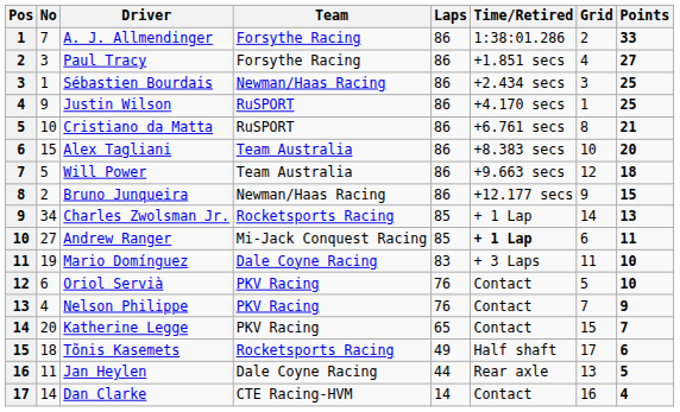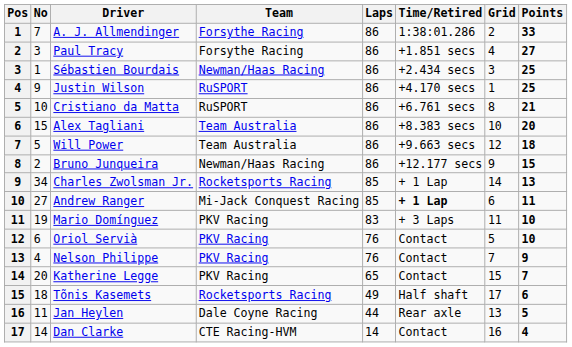 <table class="wikitable" style="font-size:95%;">
 <tr>
 <th>Pos</th>
 <th>No</th>
 <th>Driver</th>
 <th>Team</th>
 <th>Laps</th>
 <th>Time/Retired</th>
 <th>Grid</th>
 <th>Points</th>
 </tr>
 <tr>
 <th>1</th>
 <td>7</td>
 <td> <a href='#'>A. J. Allmendinger</a></td>
 <td><a href='#'>Forsythe Racing</a></td>
 <td>86</td>
 <td>1:38:01.286</td>
 <td>2</td>
 <td><strong>33</strong></td>
 </tr>
 <tr>
 <th>2</th>
 <td>3</td>
 <td> <a href='#'>Paul Tracy</a></td>
 <td>Forsythe Racing</td>
 <td>86</td>
 <td>+1.851 secs</td>
 <td>4</td>
 <td><strong>27</strong></td>
 </tr>
 <tr>
 <th>3</th>
 <td>1</td>
 <td> <a href='#'>Sébastien Bourdais</a></td>
 <td><a href='#'>Newman/Haas Racing</a></td>
 <td>86</td>
 <td>+2.434 secs</td>
 <td>3</td>
 <td><strong>25</strong></td>
 </tr>
 <tr>
 <th>4</th>
 <td>9</td>
 <td> <a href='#'>Justin Wilson</a></td>
 <td><a href='#'>RuSPORT</a></td>
 <td>86</td>
 <td>+4.170 secs</td>
 <td>1</td>
 <td><strong>25</strong></td>
 </tr>
 <tr>
 <th>5</th>
 <td>10</td>
 <td> <a href='#'>Cristiano da Matta</a></td>
 <td>RuSPORT</td>
 <td>86</td>
 <td>+6.761 secs</td>
 <td>8</td>
 <td><strong>21</strong></td>
 </tr>
 <tr>
 <th>6</th>
 <td>15</td>
 <td> <a href='#'>Alex Tagliani</a></td>
 <td><a href='#'>Team Australia</a></td>
 <td>86</td>
 <td>+8.383 secs</td>
 <td>10</td>
 <td><strong>20</strong></td>
 </tr>
 <tr>
 <th>7</th>
 <td>5</td>
 <td> <a href='#'>Will Power</a></td>
 <td>Team Australia</td>
 <td>86</td>
 <td>+9.663 secs</td>
 <td>12</td>
 <td><strong>18</strong></td>
 </tr>
 <tr>
 <th>8</th>
 <td>2</td>
 <td> <a href='#'>Bruno Junqueira</a></td>
 <td>Newman/Haas Racing</td>
 <td>86</td>
 <td>+12.177 secs</td>
 <td>9</td>
 <td><strong>15</strong></td>
 </tr>
 <tr>
 <th>9</th>
 <td>34</td>
 <td> <a href='#'>Charles Zwolsman Jr.</a></td>
 <td><a href='#'>Rocketsports Racing</a></td>
 <td>85</td>
 <td>+ 1 Lap</td>
 <td>14</td>
 <td><strong>13</strong></td>
 </tr>
 <tr>
 <th>10</th>
 <td>27</td>
 <td> <a href='#'>Andrew Ranger</a></td>
 <td>Mi-Jack Conquest Racing</td>
 <td>85</td>
 <td><strong>+ 1 Lap</strong></td>
 <td>6</td>
 <td><strong>11</strong></td>
 </tr>
 <tr>
 <th>11</th>
 <td>19</td>
 <td> <a href='#'>Mario Domínguez</a></td>
-<td><a href='#'>Dale Coyne Racing</a></td>
+<td>PKV Racing</td>
 <td>83</td>
 <td>+ 3 Laps</td>
 <td>11</td>
 <td><strong>10</strong></td>
 </tr>
 <tr>
 <th>12</th>
 <td>6</td>
 <td> <a href='#'>Oriol Servià</a></td>
 <td><a href='#'>PKV Racing</a></td>
 <td>76</td>
 <td>Contact</td>
 <td>5</td>
 <td><strong>10</strong></td>
 </tr>
 <tr>
 <th>13</th>
 <td>4</td>
 <td> <a href='#'>Nelson Philippe</a></td>
 <td><a href='#'>PKV Racing</a></td>
 <td>76</td>
 <td>Contact</td>
 <td>7</td>
 <td><strong>9</strong></td>
 </tr>
 <tr>
 <th>14</th>
 <td>20</td>
 <td> <a href='#'>Katherine Legge</a></td>
 <td>PKV Racing</td>
 <td>65</td>
 <td>Contact</td>
 <td>15</td>
 <td><strong>7</strong></td>
 </tr>
 <tr>
 <th>15</th>
 <td>18</td>
 <td> <a href='#'>Tõnis Kasemets</a></td>
 <td><a href='#'>Rocketsports Racing</a></td>
 <td>49</td>
 <td>Half shaft</td>
 <td>17</td>
 <td><strong>6</strong></td>
 </tr>
 <tr>
 <th>16</th>
 <td>11</td>
 <td> <a href='#'>Jan Heylen</a></td>
 <td>Dale Coyne Racing</td>
 <td>44</td>
 <td>Rear axle</td>
 <td>13</td>
 <td><strong>5</strong></td>
 </tr>
 <tr>
 <th>17</th>
 <td>14</td>
 <td> <a href='#'>Dan Clarke</a></td>
 <td>CTE Racing-HVM</td>
 <td>14</td>
 <td>Contact</td>
 <td>16</td>
 <td><strong>4</strong></td>
 </tr>
 </table>
